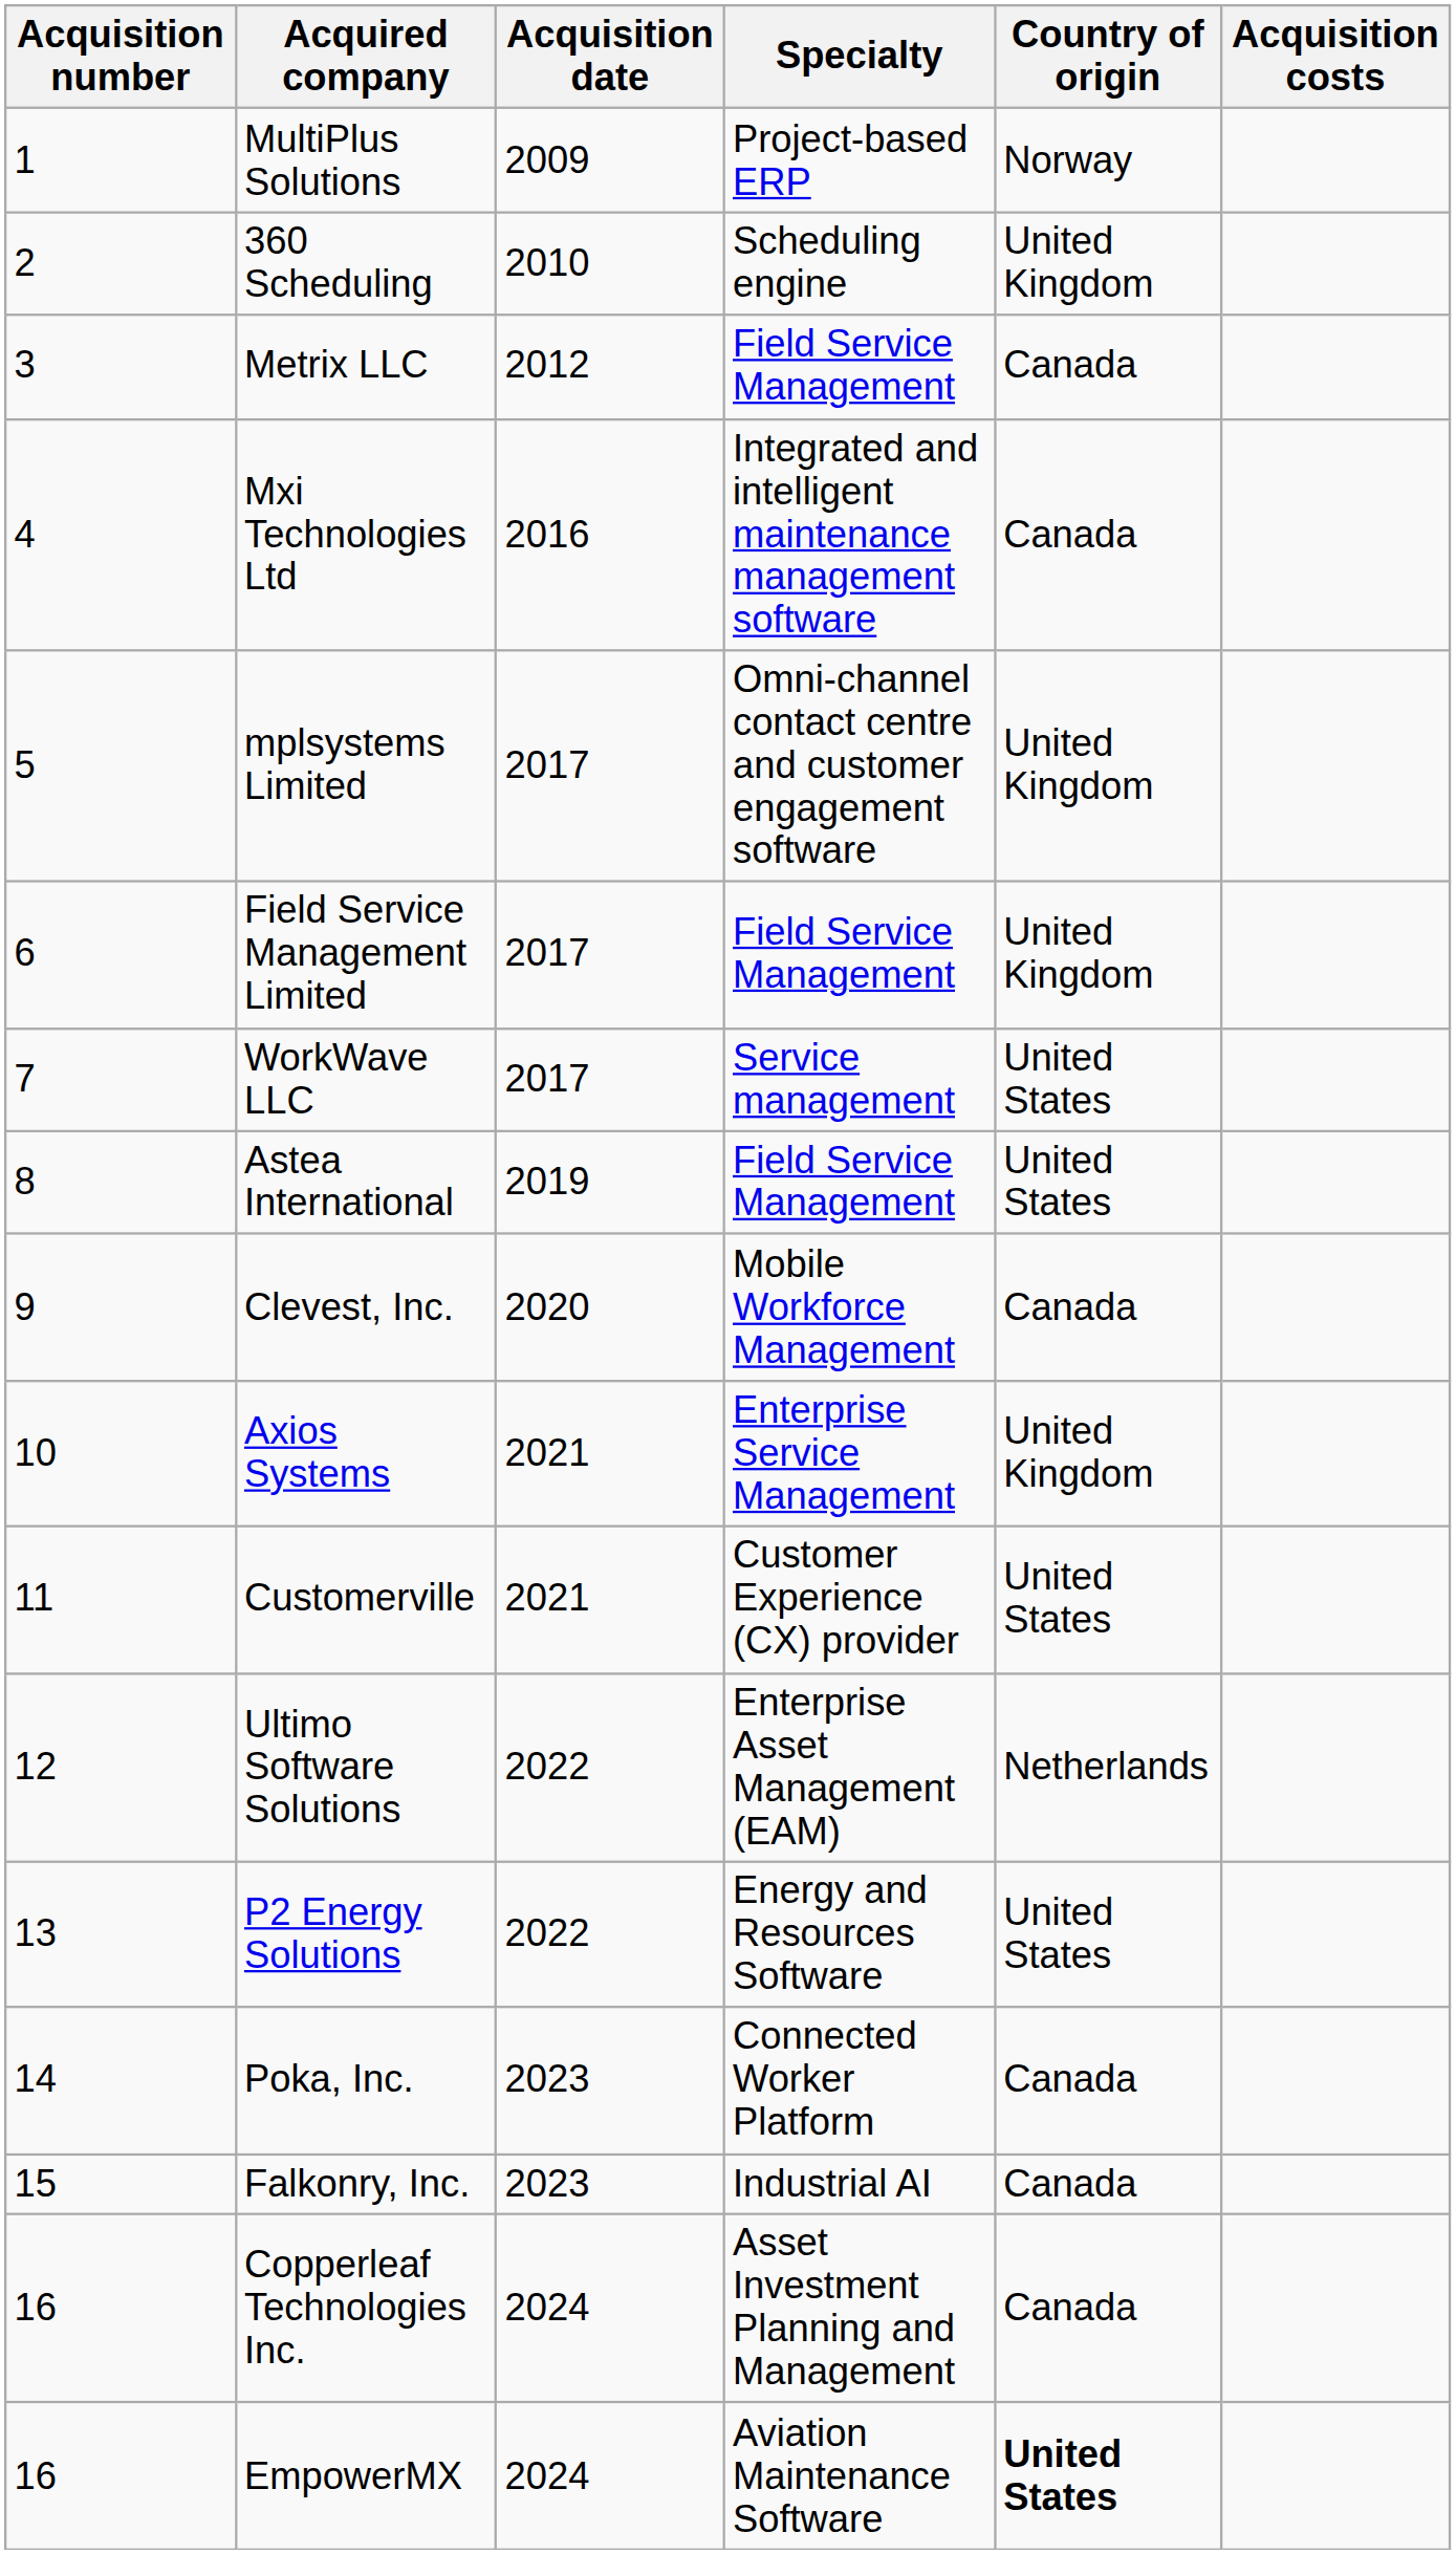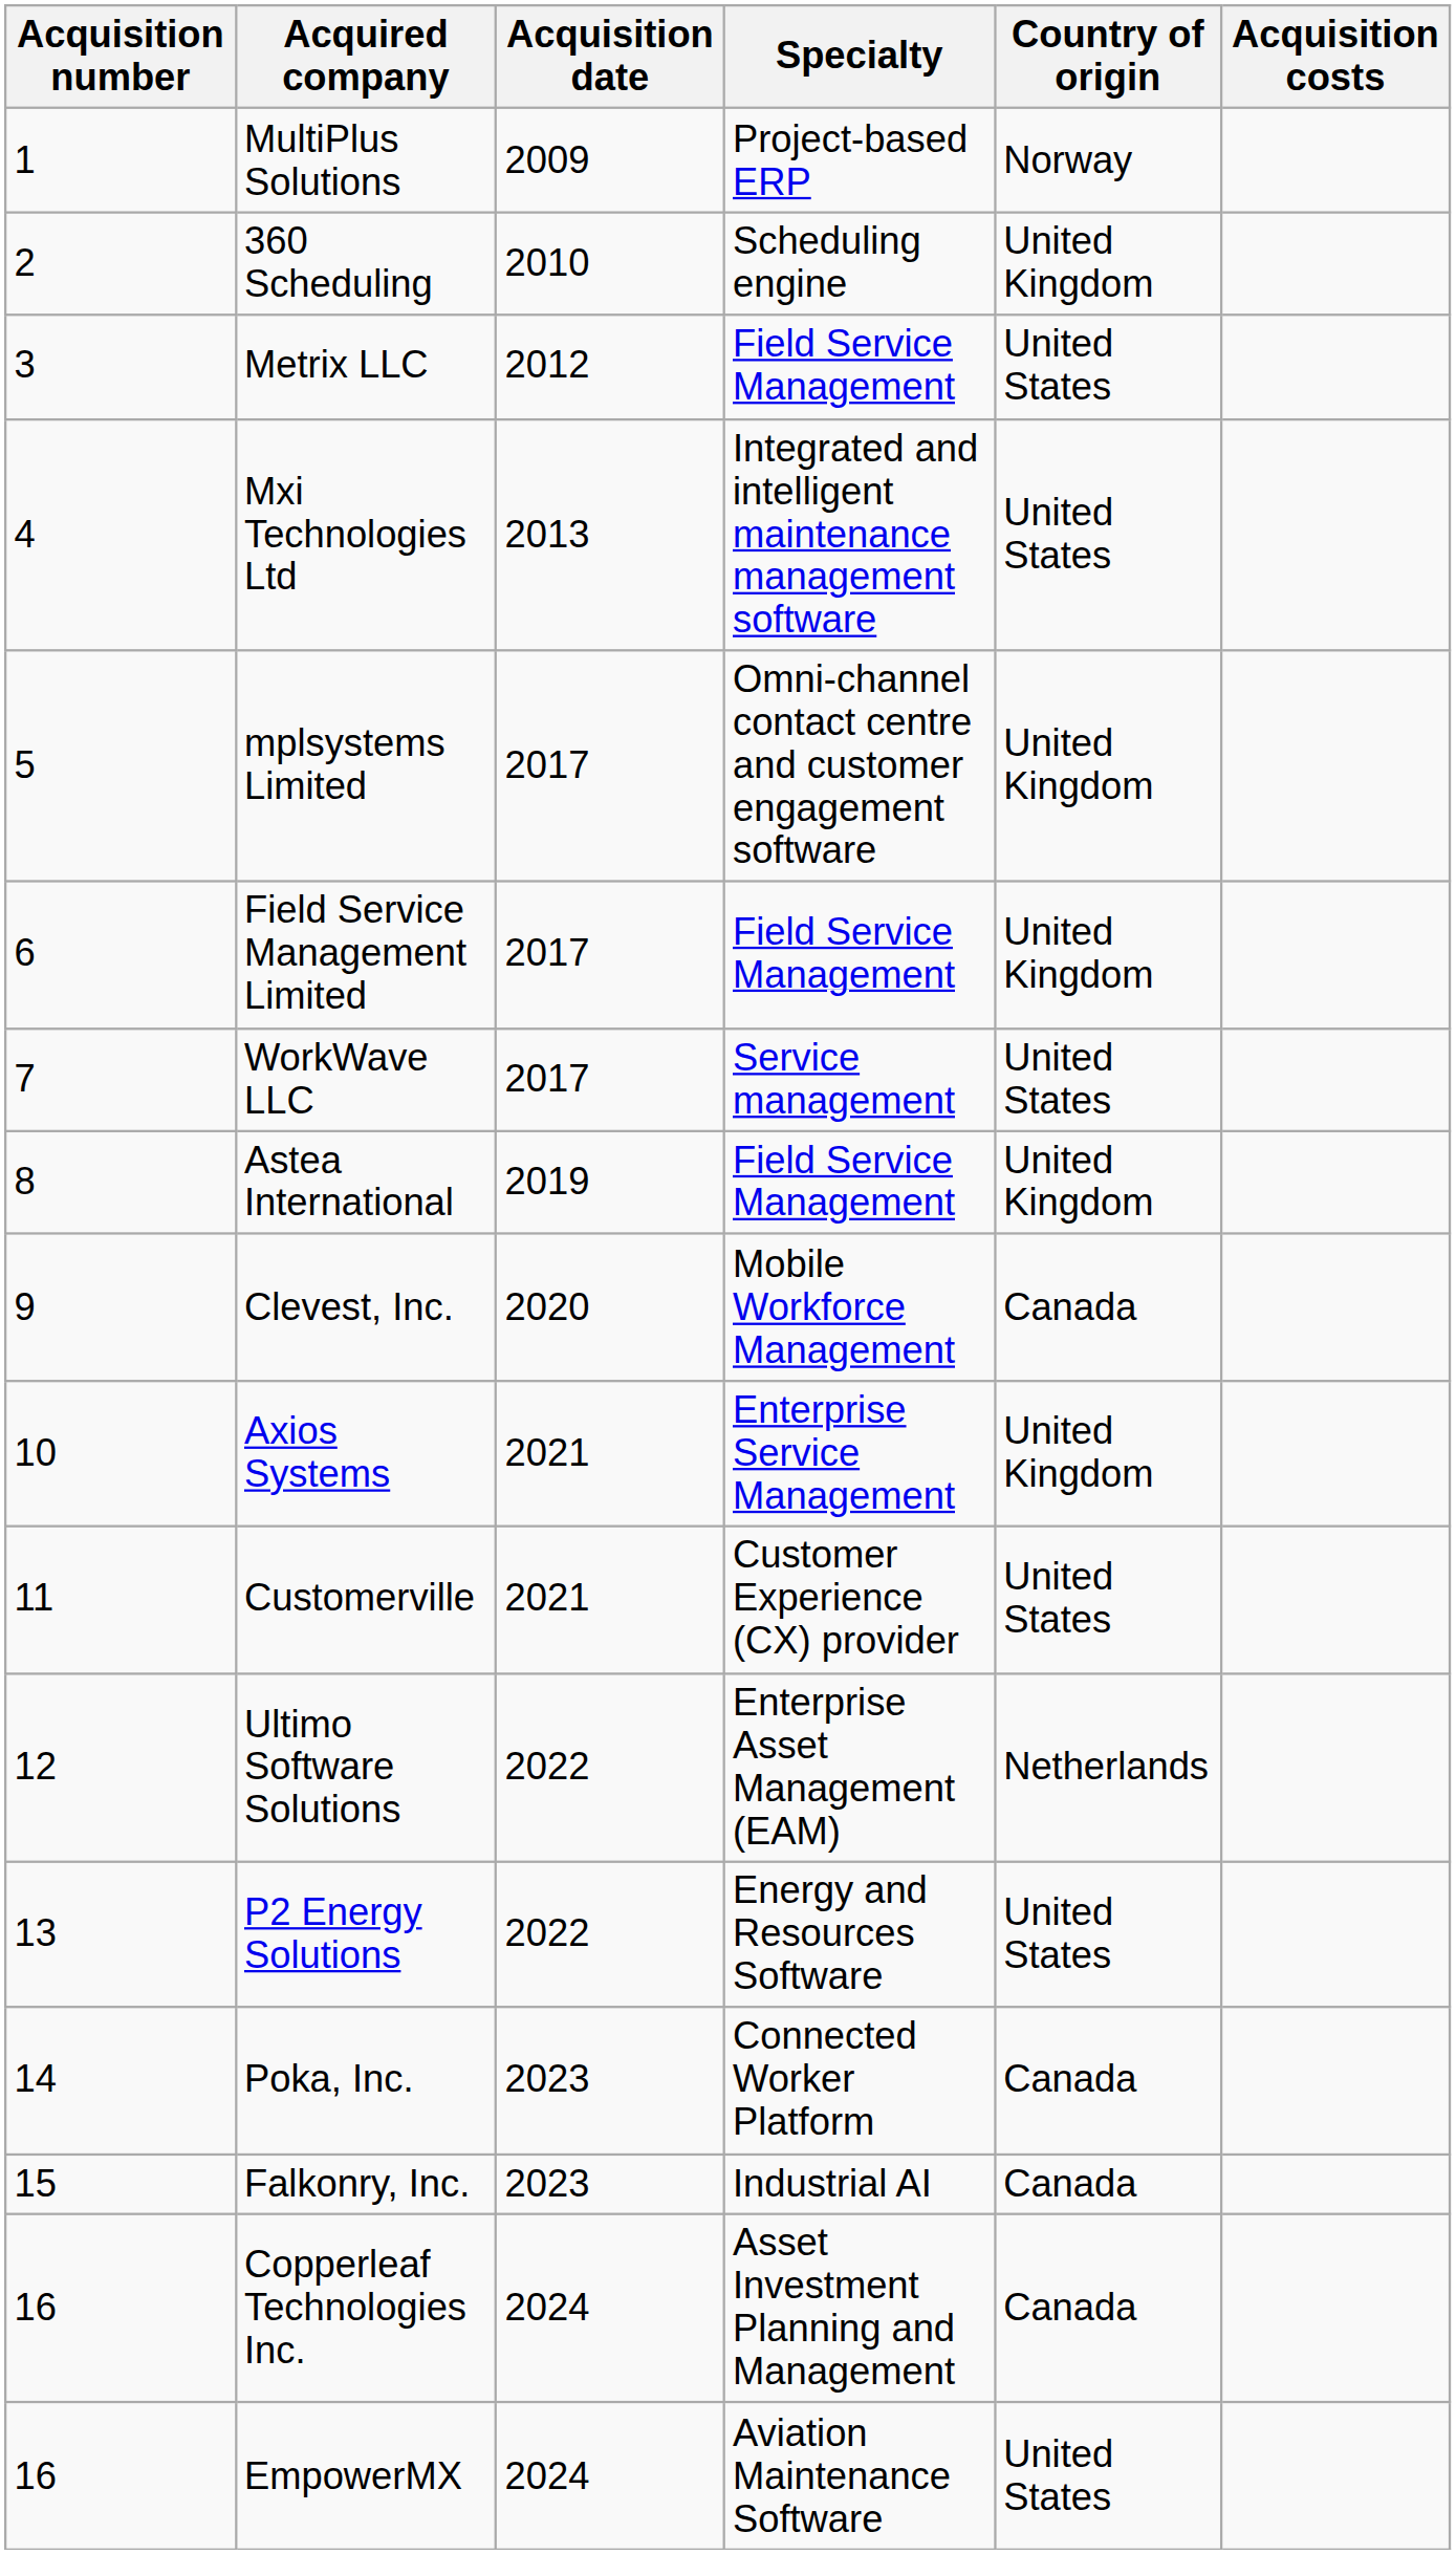 <table class="wikitable sortable">
 <tr>
 <th>Acquisition number</th>
 <th>Acquired company</th>
 <th>Acquisition date</th>
 <th>Specialty</th>
 <th>Country of origin</th>
 <th colspan=3>Acquisition costs</th>
 </tr>
 <tr>
 <td>1</td>
 <td>MultiPlus Solutions</td>
 <td>2009</td>
 <td>Project-based <a href='#'>ERP</a></td>
 <td>Norway</td>
 <td></td>
 </tr>
 <tr>
 <td>2</td>
 <td>360 Scheduling</td>
 <td>2010</td>
 <td>Scheduling engine</td>
 <td>United Kingdom</td>
 <td></td>
 </tr>
 <tr>
 <td>3</td>
 <td>Metrix LLC</td>
 <td>2012</td>
 <td><a href='#'>Field Service Management</a></td>
-<td>Canada</td>
+<td>United States</td>
 <td></td>
 </tr>
 <tr>
 <td>4</td>
 <td>Mxi Technologies Ltd</td>
-<td>2016</td>
+<td>2013</td>
 <td>Integrated and intelligent <a href='#'>maintenance management software</a></td>
-<td>Canada</td>
+<td>United States</td>
 <td></td>
 </tr>
 <tr>
 <td>5</td>
 <td>mplsystems Limited</td>
 <td>2017</td>
 <td>Omni-channel contact centre and customer engagement software</td>
 <td>United Kingdom</td>
 <td></td>
 </tr>
 <tr>
 <td>6</td>
 <td>Field Service Management Limited</td>
 <td>2017</td>
 <td><a href='#'>Field Service Management</a></td>
 <td>United Kingdom</td>
 <td></td>
 </tr>
 <tr>
 <td>7</td>
 <td>WorkWave LLC</td>
 <td>2017</td>
 <td><a href='#'>Service management</a></td>
 <td>United States</td>
 <td></td>
 </tr>
 <tr>
 <td>8</td>
 <td>Astea International</td>
 <td>2019</td>
 <td><a href='#'>Field Service Management</a></td>
-<td>United States</td>
+<td>United Kingdom</td>
 <td></td>
 </tr>
 <tr>
 <td>9</td>
 <td>Clevest, Inc.</td>
 <td>2020</td>
 <td>Mobile <a href='#'>Workforce Management</a></td>
 <td>Canada</td>
 <td></td>
 </tr>
 <tr>
 <td>10</td>
 <td><a href='#'>Axios Systems</a></td>
 <td>2021</td>
 <td><a href='#'>Enterprise Service Management</a></td>
 <td>United Kingdom</td>
 <td></td>
 </tr>
 <tr>
 <td>11</td>
 <td>Customerville</td>
 <td>2021</td>
 <td>Customer Experience (CX) provider</td>
 <td>United States</td>
 <td></td>
 </tr>
 <tr>
 <td>12</td>
 <td>Ultimo Software Solutions</td>
 <td>2022</td>
 <td>Enterprise Asset Management (EAM)</td>
 <td>Netherlands</td>
 <td></td>
 </tr>
 <tr>
 <td>13</td>
 <td><a href='#'>P2 Energy Solutions</a></td>
 <td>2022</td>
 <td>Energy and Resources Software</td>
 <td>United States</td>
 <td></td>
 </tr>
 <tr>
 <td>14</td>
 <td>Poka, Inc.</td>
 <td>2023</td>
 <td>Connected Worker Platform</td>
 <td>Canada</td>
 <td></td>
 </tr>
 <tr>
 <td>15</td>
 <td>Falkonry, Inc.</td>
 <td>2023</td>
 <td>Industrial AI</td>
 <td>Canada</td>
 <td></td>
 </tr>
 <tr>
 <td>16</td>
 <td>Copperleaf Technologies Inc.</td>
 <td>2024</td>
 <td>Asset Investment Planning and Management</td>
 <td>Canada</td>
 <td></td>
 </tr>
 <tr>
 <td>16</td>
 <td>EmpowerMX</td>
 <td>2024</td>
 <td>Aviation Maintenance Software</td>
-<td><strong>United States</strong></td>
+<td>United States</td>
 <td></td>
 </tr>
 </table>
